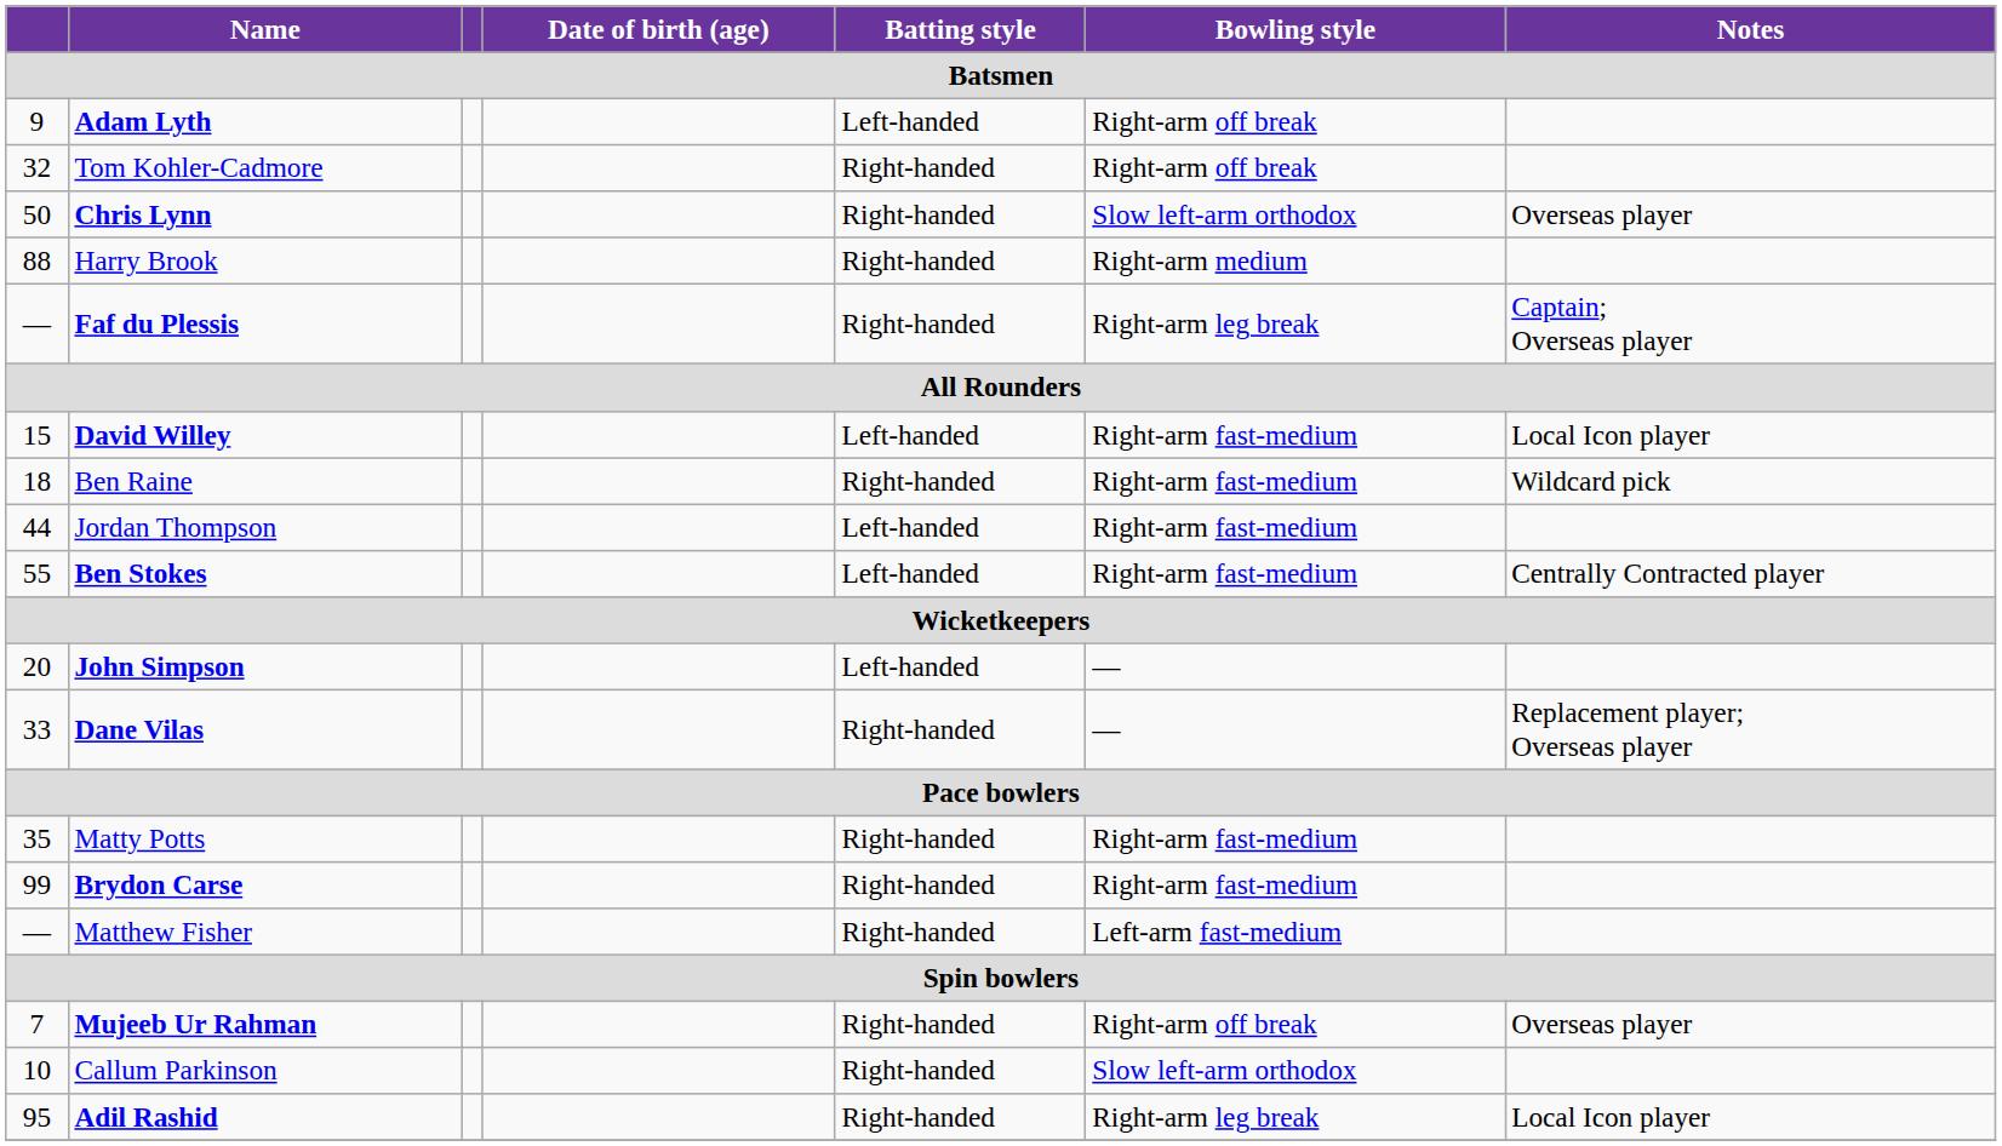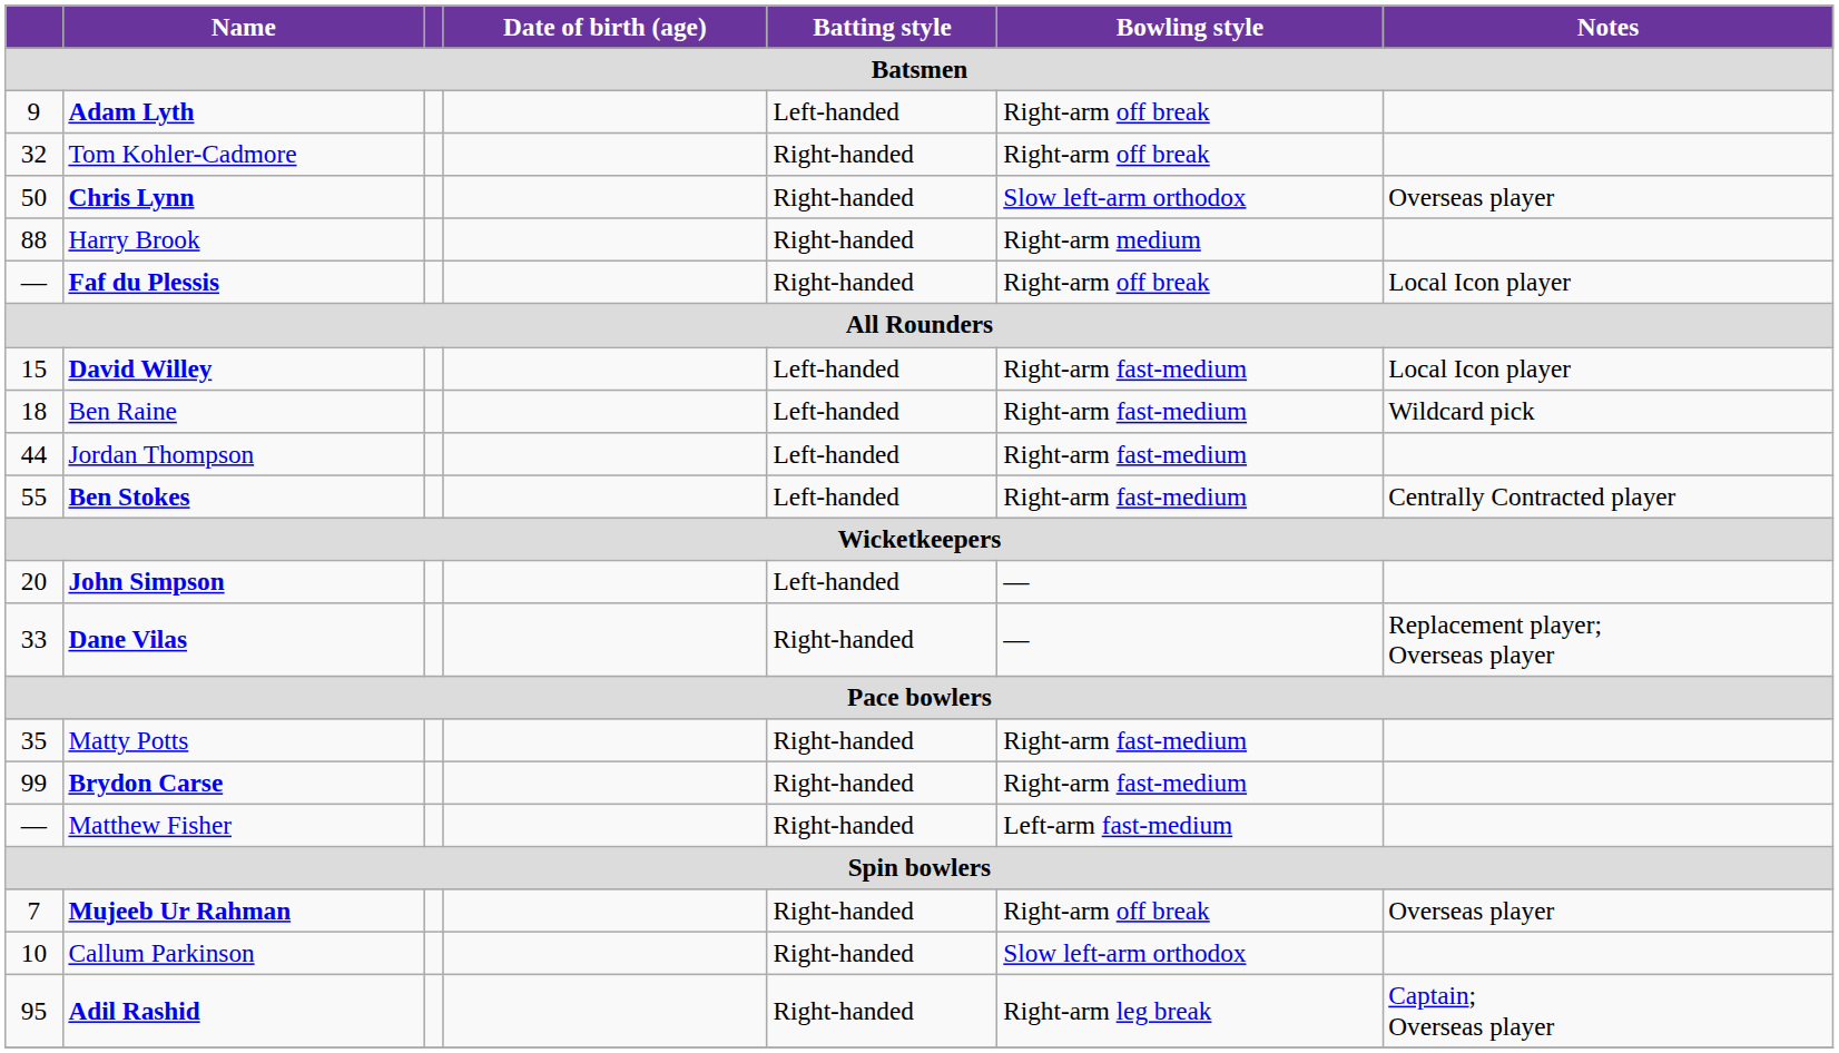 <table class="wikitable" style="font-size:95%;" width="85%">
 <tr>
 <th style="background:#69359C; color:white"></th>
 <th style="background:#69359C; color:white">Name</th>
 <th style="background:#69359C; color:white"></th>
 <th style="background:#69359C; color:white">Date of birth (age)</th>
 <th style="background:#69359C; color:white">Batting style</th>
 <th style="background:#69359C; color:white">Bowling style</th>
 <th style="background:#69359C; color:white">Notes</th>
 </tr>
 <tr>
 <th colspan="7" style="background: #DCDCDC" align=right>Batsmen</th>
 </tr>
 <tr>
 <td style="text-align:center">9</td>
 <td><strong><a href='#'>Adam Lyth</a></strong></td>
 <td style="text-align:center"></td>
 <td></td>
 <td>Left-handed</td>
 <td>Right-arm <a href='#'>off break</a></td>
 <td></td>
 </tr>
 <tr>
 <td style="text-align:center">32</td>
 <td><a href='#'>Tom Kohler-Cadmore</a></td>
 <td style="text-align:center"></td>
 <td></td>
 <td>Right-handed</td>
 <td>Right-arm <a href='#'>off break</a></td>
 <td></td>
 </tr>
 <tr>
 <td style="text-align:center">50</td>
 <td><strong><a href='#'>Chris Lynn</a></strong></td>
 <td style="text-align:center"></td>
 <td></td>
 <td>Right-handed</td>
 <td><a href='#'>Slow left-arm orthodox</a></td>
 <td>Overseas player</td>
 </tr>
 <tr>
 <td style="text-align:center">88</td>
 <td><a href='#'>Harry Brook</a></td>
 <td style="text-align:center"></td>
 <td></td>
 <td>Right-handed</td>
 <td>Right-arm <a href='#'>medium</a></td>
 <td></td>
 </tr>
 <tr>
 <td style="text-align:center">—</td>
 <td><strong><a href='#'>Faf du Plessis</a></strong></td>
 <td style="text-align:center"></td>
 <td></td>
 <td>Right-handed</td>
-<td>Right-arm <a href='#'>leg break</a></td>
-<td><a href='#'>Captain</a>; <br>Overseas player</td>
+<td>Right-arm <a href='#'>off break</a></td>
+<td>Local Icon player</td>
 </tr>
 <tr>
 <th colspan="7" style="background: #DCDCDC" align=right>All Rounders</th>
 </tr>
 <tr>
 <td style="text-align:center">15</td>
 <td><strong><a href='#'>David Willey</a></strong></td>
 <td style="text-align:center"></td>
 <td></td>
 <td>Left-handed</td>
 <td>Right-arm <a href='#'>fast-medium</a></td>
 <td>Local Icon player</td>
 </tr>
 <tr>
 <td style="text-align:center">18</td>
 <td><a href='#'>Ben Raine</a></td>
 <td style="text-align:center"></td>
 <td></td>
-<td>Right-handed</td>
+<td>Left-handed</td>
 <td>Right-arm <a href='#'>fast-medium</a></td>
 <td>Wildcard pick</td>
 </tr>
 <tr>
 <td style="text-align:center">44</td>
 <td><a href='#'>Jordan Thompson</a></td>
 <td style="text-align:center"></td>
 <td></td>
 <td>Left-handed</td>
 <td>Right-arm <a href='#'>fast-medium</a></td>
 <td></td>
 </tr>
 <tr>
 <td style="text-align:center">55</td>
 <td><strong><a href='#'>Ben Stokes</a></strong></td>
 <td style="text-align:center"></td>
 <td></td>
 <td>Left-handed</td>
 <td>Right-arm <a href='#'>fast-medium</a></td>
 <td>Centrally Contracted player</td>
 </tr>
 <tr>
 <th colspan="7" style="background: #DCDCDC" align=right>Wicketkeepers</th>
 </tr>
 <tr>
 <td style="text-align:center">20</td>
 <td><strong><a href='#'>John Simpson</a></strong></td>
 <td style="text-align:center"></td>
 <td></td>
 <td>Left-handed</td>
 <td>—</td>
 <td></td>
 </tr>
 <tr>
 <td style="text-align:center">33</td>
 <td><strong><a href='#'>Dane Vilas</a></strong></td>
 <td style="text-align:center"></td>
 <td></td>
 <td>Right-handed</td>
 <td>—</td>
 <td>Replacement player; <br>Overseas player</td>
 </tr>
 <tr>
 <th colspan="7" style="background: #DCDCDC" align=right>Pace bowlers</th>
 </tr>
 <tr>
 <td style="text-align:center">35</td>
 <td><a href='#'>Matty Potts</a></td>
 <td style="text-align:center"></td>
 <td></td>
 <td>Right-handed</td>
 <td>Right-arm <a href='#'>fast-medium</a></td>
 <td></td>
 </tr>
 <tr>
 <td style="text-align:center">99</td>
 <td><strong><a href='#'>Brydon Carse</a></strong></td>
 <td style="text-align:center"></td>
 <td></td>
 <td>Right-handed</td>
 <td>Right-arm <a href='#'>fast-medium</a></td>
 <td></td>
 </tr>
 <tr>
 <td style="text-align:center">—</td>
 <td><a href='#'>Matthew Fisher</a></td>
 <td style="text-align:center"></td>
 <td></td>
 <td>Right-handed</td>
 <td>Left-arm <a href='#'>fast-medium</a></td>
 <td></td>
 </tr>
 <tr>
 <th colspan="7" style="background: #DCDCDC" align=right>Spin bowlers</th>
 </tr>
 <tr>
 <td style="text-align:center">7</td>
 <td><strong><a href='#'>Mujeeb Ur Rahman</a></strong></td>
 <td style="text-align:center"></td>
 <td></td>
 <td>Right-handed</td>
 <td>Right-arm <a href='#'>off break</a></td>
 <td>Overseas player</td>
 </tr>
 <tr>
 <td style="text-align:center">10</td>
 <td><a href='#'>Callum Parkinson</a></td>
 <td style="text-align:center"></td>
 <td></td>
 <td>Right-handed</td>
 <td><a href='#'>Slow left-arm orthodox</a></td>
 <td></td>
 </tr>
 <tr>
 <td style="text-align:center">95</td>
 <td><strong><a href='#'>Adil Rashid</a></strong></td>
 <td style="text-align:center"></td>
 <td></td>
 <td>Right-handed</td>
 <td>Right-arm <a href='#'>leg break</a></td>
-<td>Local Icon player</td>
+<td><a href='#'>Captain</a>; <br>Overseas player</td>
 </tr>
 <tr>
 </tr>
 </table>
